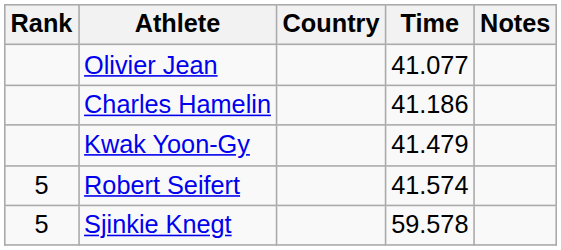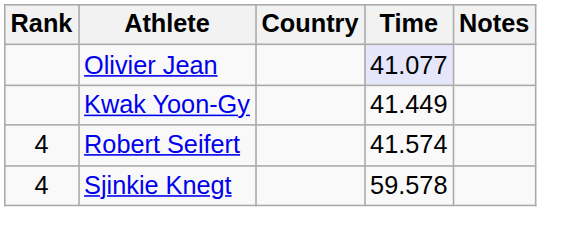 <table class="wikitable sortable" style="text-align:center">
 <tr>
 <th>Rank</th>
 <th>Athlete</th>
 <th>Country</th>
 <th>Time</th>
 <th>Notes</th>
 </tr>
 <tr>
 <td></td>
 <td align=left><a href='#'>Olivier Jean</a></td>
 <td align=left></td>
-<td>41.077</td>
-<td></td>
-</tr>
-<tr>
-<td></td>
-<td align=left><a href='#'>Charles Hamelin</a></td>
-<td align=left></td>
-<td>41.186</td>
+<td style="background: lavender;">41.077</td>
 <td></td>
 </tr>
 <tr>
 <td></td>
 <td align=left><a href='#'>Kwak Yoon-Gy</a></td>
 <td align=left></td>
-<td>41.479</td>
+<td>41.449</td>
 <td></td>
 </tr>
 <tr>
-<td>5</td>
+<td>4</td>
 <td align=left><a href='#'>Robert Seifert</a></td>
 <td align=left></td>
 <td>41.574</td>
 <td></td>
 </tr>
 <tr>
-<td>5</td>
+<td>4</td>
 <td align=left><a href='#'>Sjinkie Knegt</a></td>
 <td align=left></td>
 <td>59.578</td>
 <td></td>
 </tr>
 </table>
